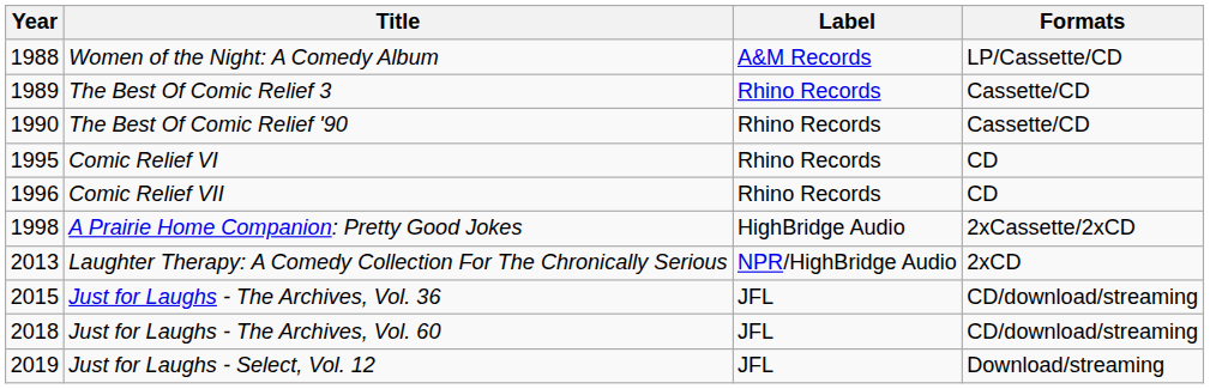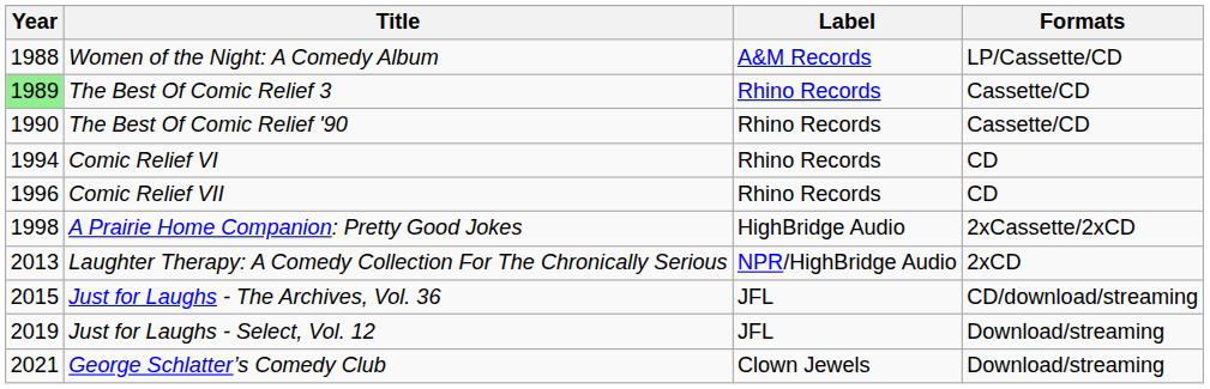 <table class="wikitable">
 <tr>
 <th>Year</th>
 <th>Title</th>
 <th>Label</th>
 <th>Formats</th>
 </tr>
 <tr>
 <td>1988</td>
 <td><em>Women of the Night: A Comedy Album</em></td>
 <td><a href='#'>A&M Records</a></td>
 <td>LP/Cassette/CD</td>
 </tr>
 <tr>
-<td>1989</td>
+<td style="background: lightgreen;">1989</td>
 <td><em>The Best Of Comic Relief 3</em></td>
 <td><a href='#'>Rhino Records</a></td>
 <td>Cassette/CD</td>
 </tr>
 <tr>
 <td>1990</td>
 <td><em>The Best Of Comic Relief '90</em></td>
 <td>Rhino Records</td>
 <td>Cassette/CD</td>
 </tr>
 <tr>
-<td>1995</td>
+<td>1994</td>
 <td><em>Comic Relief VI</em></td>
 <td>Rhino Records</td>
 <td>CD</td>
 </tr>
 <tr>
 <td>1996</td>
 <td><em>Comic Relief VII</em></td>
 <td>Rhino Records</td>
 <td>CD</td>
 </tr>
 <tr>
 <td>1998</td>
 <td><em><a href='#'>A Prairie Home Companion</a>: Pretty Good Jokes</em></td>
 <td>HighBridge Audio</td>
 <td>2xCassette/2xCD</td>
 </tr>
 <tr>
 <td>2013</td>
 <td><em>Laughter Therapy: A Comedy Collection For The Chronically Serious</em></td>
 <td><a href='#'>NPR</a>/HighBridge Audio</td>
 <td>2xCD</td>
 </tr>
 <tr>
 <td>2015</td>
 <td><em><a href='#'>Just for Laughs</a> - The Archives, Vol. 36</em></td>
 <td>JFL</td>
 <td>CD/download/streaming</td>
 </tr>
 <tr>
-<td>2018</td>
-<td><em>Just for Laughs - The Archives, Vol. 60</em></td>
-<td>JFL</td>
-<td>CD/download/streaming</td>
-</tr>
-<tr>
 <td>2019</td>
 <td><em>Just for Laughs - Select, Vol. 12</em></td>
 <td>JFL</td>
 <td>Download/streaming</td>
 </tr>
+<tr>
+<td>2021</td>
+<td><em><a href='#'>George Schlatter</a>’s Comedy Club</em></td>
+<td>Clown Jewels</td>
+<td>Download/streaming</td>
+</tr>
 </table>
